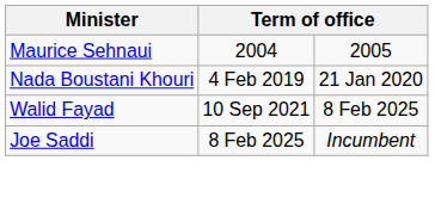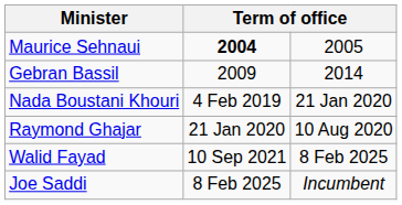 <table class="wikitable">
 <tr>
 <th>Minister</th>
 <th colspan=2>Term of office</th>
 </tr>
 <tr>
 <td><a href='#'>Maurice Sehnaui</a></td>
-<td style="text-align:center;">2004</td>
+<td style="text-align:center;"><strong>2004</strong></td>
 <td style="text-align:center;">2005</td>
+</tr>
+<tr>
+<td><a href='#'>Gebran Bassil</a></td>
+<td style="text-align:center;">2009</td>
+<td style="text-align:center;">2014</td>
 </tr>
 <tr>
 <td><a href='#'>Nada Boustani Khouri</a></td>
 <td style="text-align:center;">4 Feb 2019</td>
 <td style="text-align:center;">21 Jan 2020</td>
+</tr>
+<tr>
+<td><a href='#'>Raymond Ghajar</a></td>
+<td style="text-align:center;">21 Jan 2020</td>
+<td style="text-align:center;">10 Aug 2020</td>
 </tr>
 <tr>
 <td><a href='#'>Walid Fayad</a></td>
 <td style="text-align:center;">10 Sep 2021</td>
 <td style="text-align:center;">8 Feb 2025</td>
 </tr>
 <tr>
 <td><a href='#'>Joe Saddi</a></td>
 <td style="text-align:center;">8 Feb 2025</td>
 <td style="text-align:center;"><em>Incumbent</em></td>
 </tr>
 </table>
